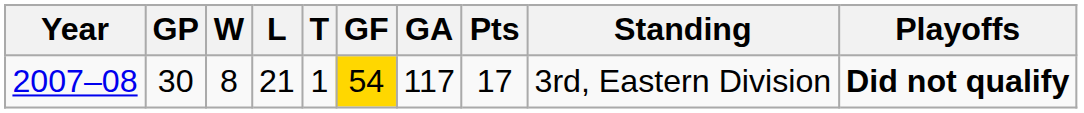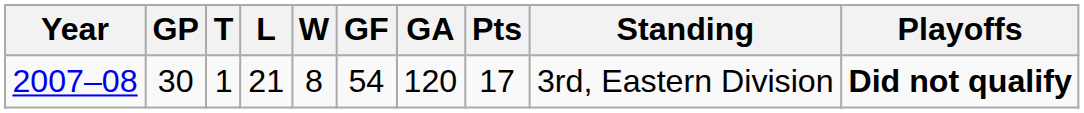 <table class="wikitable sortable" style="text-align:center">
 <tr>
 <th>Year</th>
 <th title="Games played" class="unsortable">GP</th>
+<th title="Ties">T</th>
+<th title="Losses">L</th>
 <th title="Wins">W</th>
-<th title="Losses">L</th>
-<th title="Ties">T</th>
 <th title="Goals for">GF</th>
 <th title="Goals against">GA</th>
 <th title="Points">Pts</th>
 <th>Standing</th>
 <th>Playoffs</th>
 </tr>
 <tr>
 <td><a href='#'>2007–08</a></td>
 <td>30</td>
+<td>1</td>
+<td>21</td>
 <td>8</td>
-<td>21</td>
-<td>1</td>
-<td style="background: gold;">54</td>
-<td>117</td>
+<td>54</td>
+<td>120</td>
 <td>17</td>
 <td>3rd, Eastern Division</td>
 <td><strong>Did not qualify</strong></td>
 </tr>
 </table>
